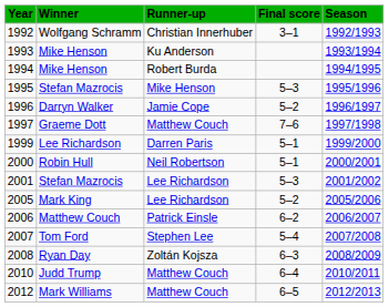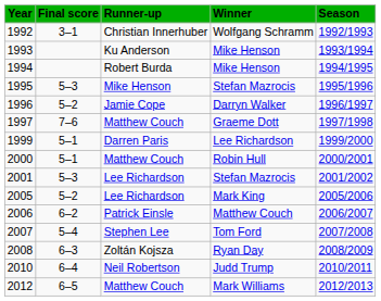 <table class="wikitable" style="margin: auto">
 <tr>
 <th style="text-align: center; background-color: #00af00">Year</th>
+<th style="text-align: left; background-color: #00af00">Final score</th>
+<th style="text-align: left; background-color: #00af00">Runner-up</th>
 <th style="text-align: left; background-color: #00af00">Winner</th>
-<th style="text-align: left; background-color: #00af00">Runner-up</th>
-<th style="text-align: left; background-color: #00af00">Final score</th>
 <th style="text-align: left; background-color: #00af00">Season</th>
 </tr>
 <tr>
 <td>1992</td>
+<td style="text-align: center">3–1</td>
+<td> Christian Innerhuber</td>
 <td> Wolfgang Schramm</td>
-<td> Christian Innerhuber</td>
-<td style="text-align: center">3–1</td>
 <td><a href='#'>1992/1993</a></td>
 </tr>
 <tr>
 <td>1993</td>
+<td style="text-align: center"></td>
+<td> Ku Anderson</td>
 <td> <a href='#'>Mike Henson</a></td>
-<td> Ku Anderson</td>
-<td style="text-align: center"></td>
 <td><a href='#'>1993/1994</a></td>
 </tr>
 <tr>
 <td>1994</td>
+<td style="text-align: center"></td>
+<td> Robert Burda</td>
 <td> <a href='#'>Mike Henson</a></td>
-<td> Robert Burda</td>
-<td style="text-align: center"></td>
 <td><a href='#'>1994/1995</a></td>
 </tr>
 <tr>
 <td>1995</td>
+<td style="text-align: center">5–3</td>
+<td> <a href='#'>Mike Henson</a></td>
 <td> <a href='#'>Stefan Mazrocis</a></td>
-<td> <a href='#'>Mike Henson</a></td>
-<td style="text-align: center">5–3</td>
 <td><a href='#'>1995/1996</a></td>
 </tr>
 <tr>
 <td>1996</td>
+<td style="text-align: center">5–2</td>
+<td> <a href='#'>Jamie Cope</a></td>
 <td> <a href='#'>Darryn Walker</a></td>
-<td> <a href='#'>Jamie Cope</a></td>
-<td style="text-align: center">5–2</td>
 <td><a href='#'>1996/1997</a></td>
 </tr>
 <tr>
 <td>1997</td>
+<td style="text-align: center">7–6</td>
+<td> <a href='#'>Matthew Couch</a></td>
 <td> <a href='#'>Graeme Dott</a></td>
-<td> <a href='#'>Matthew Couch</a></td>
-<td style="text-align: center">7–6</td>
 <td><a href='#'>1997/1998</a></td>
 </tr>
 <tr>
 <td>1999</td>
+<td style="text-align: center">5–1</td>
+<td> <a href='#'>Darren Paris</a></td>
 <td> <a href='#'>Lee Richardson</a></td>
-<td> <a href='#'>Darren Paris</a></td>
-<td style="text-align: center">5–1</td>
 <td><a href='#'>1999/2000</a></td>
 </tr>
 <tr>
 <td>2000</td>
+<td style="text-align: center">5–1</td>
+<td> <a href='#'>Matthew Couch</a></td>
 <td> <a href='#'>Robin Hull</a></td>
-<td> <a href='#'>Neil Robertson</a></td>
-<td style="text-align: center">5–1</td>
 <td><a href='#'>2000/2001</a></td>
 </tr>
 <tr>
 <td>2001</td>
+<td style="text-align: center">5–3</td>
+<td> <a href='#'>Lee Richardson</a></td>
 <td> <a href='#'>Stefan Mazrocis</a></td>
-<td> <a href='#'>Lee Richardson</a></td>
-<td style="text-align: center">5–3</td>
 <td><a href='#'>2001/2002</a></td>
 </tr>
 <tr>
 <td>2005</td>
+<td style="text-align: center">5–2</td>
+<td> <a href='#'>Lee Richardson</a></td>
 <td> <a href='#'>Mark King</a></td>
-<td> <a href='#'>Lee Richardson</a></td>
-<td style="text-align: center">5–2</td>
 <td><a href='#'>2005/2006</a></td>
 </tr>
 <tr>
 <td>2006</td>
+<td style="text-align: center">6–2</td>
+<td> <a href='#'>Patrick Einsle</a></td>
 <td> <a href='#'>Matthew Couch</a></td>
-<td> <a href='#'>Patrick Einsle</a></td>
-<td style="text-align: center">6–2</td>
 <td><a href='#'>2006/2007</a></td>
 </tr>
 <tr>
 <td>2007</td>
+<td style="text-align: center">5–4</td>
+<td> <a href='#'>Stephen Lee</a></td>
 <td> <a href='#'>Tom Ford</a></td>
-<td> <a href='#'>Stephen Lee</a></td>
-<td style="text-align: center">5–4</td>
 <td><a href='#'>2007/2008</a></td>
 </tr>
 <tr>
 <td>2008</td>
+<td style="text-align: center">6–3</td>
+<td> Zoltán Kojsza</td>
 <td> <a href='#'>Ryan Day</a></td>
-<td> Zoltán Kojsza</td>
-<td style="text-align: center">6–3</td>
 <td><a href='#'>2008/2009</a></td>
 </tr>
 <tr>
 <td>2010</td>
+<td style="text-align: center">6–4</td>
+<td> <a href='#'>Neil Robertson</a></td>
 <td> <a href='#'>Judd Trump</a></td>
-<td> <a href='#'>Matthew Couch</a></td>
-<td style="text-align: center">6–4</td>
 <td><a href='#'>2010/2011</a></td>
 </tr>
 <tr>
 <td>2012</td>
+<td style="text-align: center">6–5</td>
+<td> <a href='#'>Matthew Couch</a></td>
 <td> <a href='#'>Mark Williams</a></td>
-<td> <a href='#'>Matthew Couch</a></td>
-<td style="text-align: center">6–5</td>
 <td><a href='#'>2012/2013</a></td>
 </tr>
 </table>
